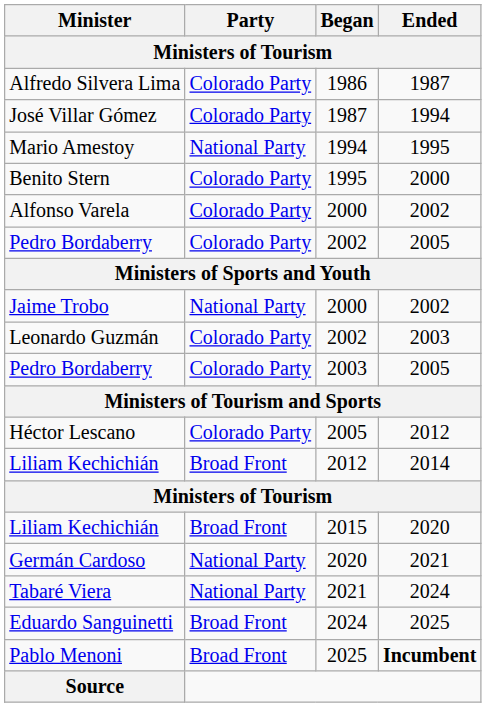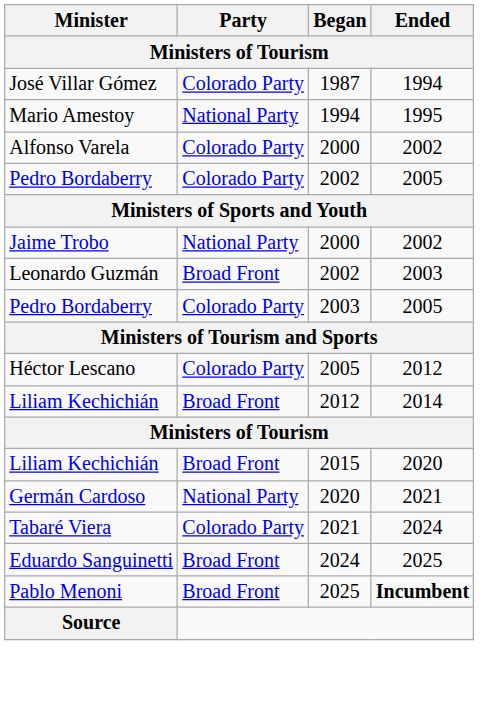 <table class="wikitable">
 <tr>
 <th>Minister</th>
 <th>Party</th>
 <th>Began</th>
 <th>Ended</th>
 </tr>
 <tr>
 <th colspan="4">Ministers of Tourism</th>
-</tr>
-<tr>
-<td>Alfredo Silvera Lima</td>
-<td><a href='#'>Colorado Party</a></td>
-<td style="text-align:center;">1986</td>
-<td style="text-align:center;">1987</td>
 </tr>
 <tr>
 <td>José Villar Gómez</td>
 <td><a href='#'>Colorado Party</a></td>
 <td style="text-align:center;">1987</td>
 <td style="text-align:center;">1994</td>
 </tr>
 <tr>
 <td>Mario Amestoy</td>
 <td><a href='#'>National Party</a></td>
 <td style="text-align:center;">1994</td>
 <td style="text-align:center;">1995</td>
-</tr>
-<tr>
-<td>Benito Stern</td>
-<td><a href='#'>Colorado Party</a></td>
-<td style="text-align:center;">1995</td>
-<td style="text-align:center;">2000</td>
 </tr>
 <tr>
 <td>Alfonso Varela</td>
 <td><a href='#'>Colorado Party</a></td>
 <td style="text-align:center;">2000</td>
 <td style="text-align:center;">2002</td>
 </tr>
 <tr>
 <td><a href='#'>Pedro Bordaberry</a></td>
 <td><a href='#'>Colorado Party</a></td>
 <td style="text-align:center;">2002</td>
 <td style="text-align:center;">2005</td>
 </tr>
 <tr>
 <th colspan="4">Ministers of Sports and Youth</th>
 </tr>
 <tr>
 <td><a href='#'>Jaime Trobo</a></td>
 <td><a href='#'>National Party</a></td>
 <td style="text-align:center;">2000</td>
 <td style="text-align:center;">2002</td>
 </tr>
 <tr>
 <td>Leonardo Guzmán</td>
-<td><a href='#'>Colorado Party</a></td>
+<td><a href='#'>Broad Front</a></td>
 <td style="text-align:center;">2002</td>
 <td style="text-align:center;">2003</td>
 </tr>
 <tr>
 <td><a href='#'>Pedro Bordaberry</a></td>
 <td><a href='#'>Colorado Party</a></td>
 <td style="text-align:center;">2003</td>
 <td style="text-align:center;">2005</td>
 </tr>
 <tr>
 <th colspan="4">Ministers of Tourism and Sports</th>
 </tr>
 <tr>
 <td>Héctor Lescano</td>
 <td><a href='#'>Colorado Party</a></td>
 <td style="text-align:center;">2005</td>
 <td style="text-align:center;">2012</td>
 </tr>
 <tr>
 <td><a href='#'>Liliam Kechichián</a></td>
 <td><a href='#'>Broad Front</a></td>
 <td style="text-align:center;">2012</td>
 <td style="text-align:center;">2014</td>
 </tr>
 <tr>
 <th colspan="4">Ministers of Tourism</th>
 </tr>
 <tr>
 <td><a href='#'>Liliam Kechichián</a></td>
 <td><a href='#'>Broad Front</a></td>
 <td style="text-align:center;">2015</td>
 <td style="text-align:center;">2020</td>
 </tr>
 <tr>
 <td><a href='#'>Germán Cardoso</a></td>
 <td><a href='#'>National Party</a></td>
 <td style="text-align:center;">2020</td>
 <td style="text-align:center;">2021</td>
 </tr>
 <tr>
 <td><a href='#'>Tabaré Viera</a></td>
-<td><a href='#'>National Party</a></td>
+<td><a href='#'>Colorado Party</a></td>
 <td style="text-align:center;">2021</td>
 <td style="text-align:center;">2024</td>
 </tr>
 <tr>
 <td><a href='#'>Eduardo Sanguinetti</a></td>
 <td><a href='#'>Broad Front</a></td>
 <td style="text-align:center;">2024</td>
 <td style="text-align:center;">2025</td>
 </tr>
 <tr>
 <td><a href='#'>Pablo Menoni</a></td>
 <td><a href='#'>Broad Front</a></td>
 <td style="text-align:center;">2025</td>
 <td style="text-align:center;"><strong>Incumbent</strong></td>
 </tr>
 <tr>
 <th>Source</th>
 <td colspan="3"></td>
 </tr>
 </table>
